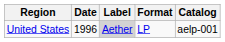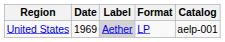 <table class="wikitable">
 <tr>
 <th>Region</th>
 <th>Date</th>
 <th>Label</th>
 <th>Format</th>
 <th>Catalog</th>
 </tr>
 <tr>
 <td><a href='#'>United States</a></td>
-<td>1996</td>
+<td>1969</td>
 <td style="background: lightgrey;"><a href='#'>Aether</a></td>
 <td><a href='#'>LP</a></td>
 <td>aelp-001</td>
 </tr>
 </table>
